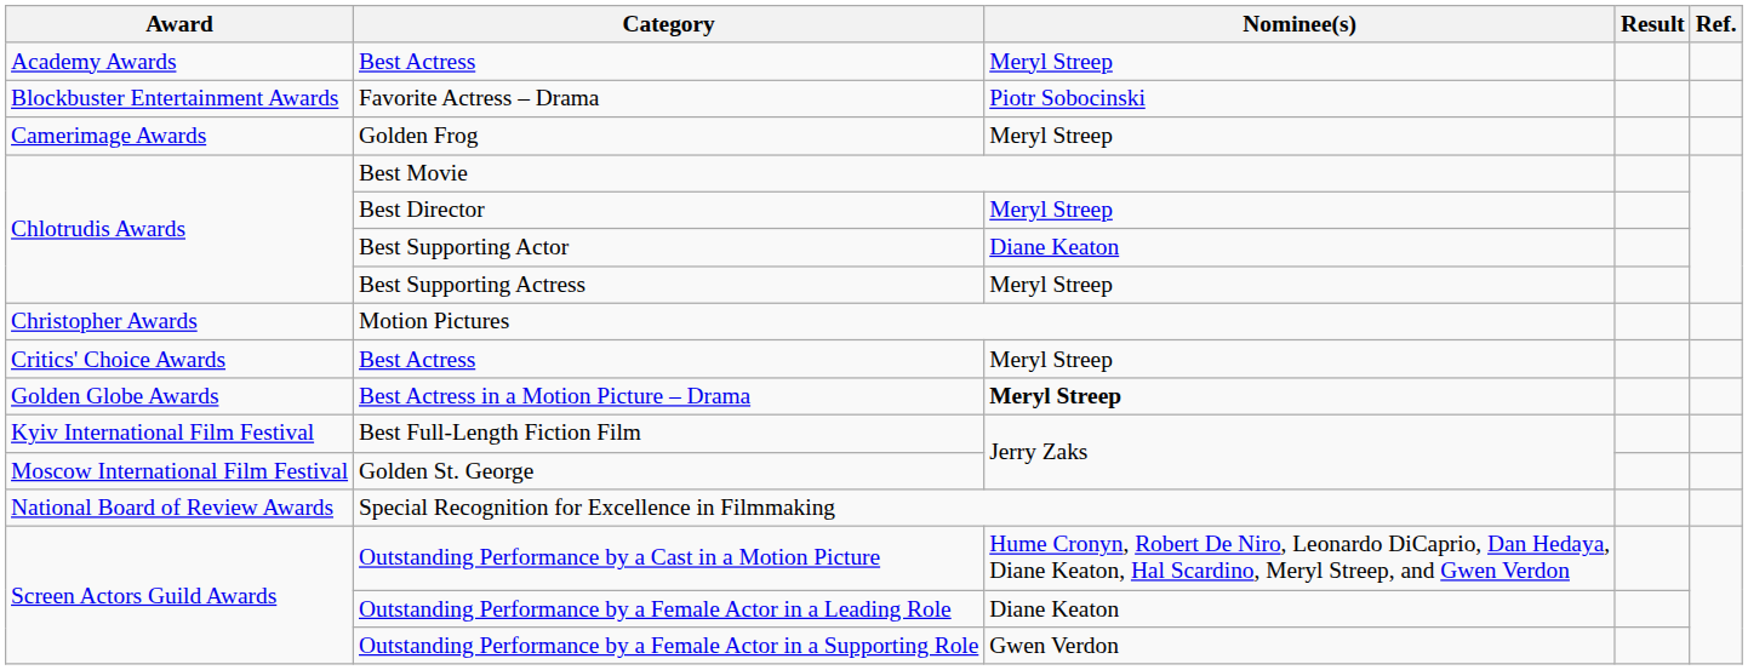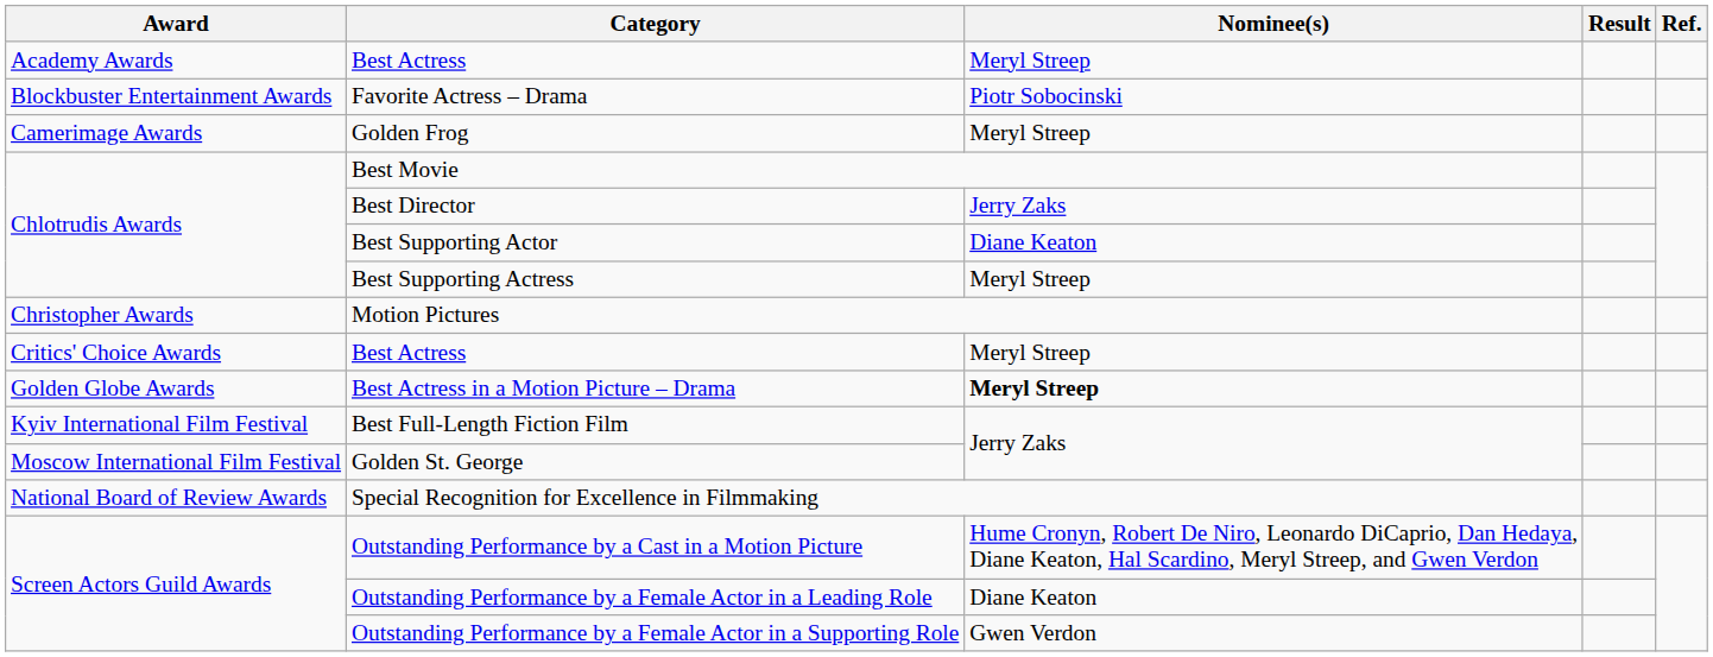 <table class="wikitable plainrowheaders">
 <tr>
 <th>Award</th>
 <th>Category</th>
 <th>Nominee(s)</th>
 <th>Result</th>
 <th>Ref.</th>
 </tr>
 <tr>
 <td><a href='#'>Academy Awards</a></td>
 <td><a href='#'>Best Actress</a></td>
 <td><a href='#'>Meryl Streep</a></td>
 <td></td>
 <td align="center"></td>
 </tr>
 <tr>
 <td><a href='#'>Blockbuster Entertainment Awards</a></td>
 <td>Favorite Actress – Drama</td>
 <td><a href='#'>Piotr Sobocinski</a></td>
 <td></td>
 <td align="center"></td>
 </tr>
 <tr>
 <td><a href='#'>Camerimage Awards</a></td>
 <td>Golden Frog</td>
 <td>Meryl Streep</td>
 <td></td>
 <td align="center"></td>
 </tr>
 <tr>
 <td rowspan="4"><a href='#'>Chlotrudis Awards</a></td>
 <td colspan="2">Best Movie</td>
 <td></td>
 <td align="center" rowspan="4"></td>
 </tr>
 <tr>
 <td>Best Director</td>
-<td><a href='#'>Meryl Streep</a></td>
+<td><a href='#'>Jerry Zaks</a></td>
 <td></td>
 </tr>
 <tr>
 <td>Best Supporting Actor</td>
 <td><a href='#'>Diane Keaton</a></td>
 <td></td>
 </tr>
 <tr>
 <td>Best Supporting Actress</td>
 <td>Meryl Streep</td>
 <td></td>
 </tr>
 <tr>
 <td><a href='#'>Christopher Awards</a></td>
 <td colspan="2">Motion Pictures</td>
 <td></td>
 <td align="center"></td>
 </tr>
 <tr>
 <td><a href='#'>Critics' Choice Awards</a></td>
 <td><a href='#'>Best Actress</a></td>
 <td>Meryl Streep</td>
 <td></td>
 <td align="center"></td>
 </tr>
 <tr>
 <td><a href='#'>Golden Globe Awards</a></td>
 <td><a href='#'>Best Actress in a Motion Picture – Drama</a></td>
 <td><strong>Meryl Streep</strong></td>
 <td></td>
 <td align="center"></td>
 </tr>
 <tr>
 <td><a href='#'>Kyiv International Film Festival</a></td>
 <td>Best Full-Length Fiction Film</td>
 <td rowspan="2">Jerry Zaks</td>
 <td></td>
 <td align="center"></td>
 </tr>
 <tr>
 <td><a href='#'>Moscow International Film Festival</a></td>
 <td>Golden St. George</td>
 <td></td>
 <td align="center"></td>
 </tr>
 <tr>
 <td><a href='#'>National Board of Review Awards</a></td>
 <td colspan="2">Special Recognition for Excellence in Filmmaking</td>
 <td></td>
 <td align="center"></td>
 </tr>
 <tr>
 <td rowspan="3"><a href='#'>Screen Actors Guild Awards</a></td>
 <td><a href='#'>Outstanding Performance by a Cast in a Motion Picture</a></td>
 <td><a href='#'>Hume Cronyn</a>, <a href='#'>Robert De Niro</a>, Leonardo DiCaprio, <a href='#'>Dan Hedaya</a>, <br> Diane Keaton, <a href='#'>Hal Scardino</a>, Meryl Streep, and <a href='#'>Gwen Verdon</a></td>
 <td></td>
 <td align="center" rowspan="3"></td>
 </tr>
 <tr>
 <td><a href='#'>Outstanding Performance by a Female Actor in a Leading Role</a></td>
 <td>Diane Keaton</td>
 <td></td>
 </tr>
 <tr>
 <td><a href='#'>Outstanding Performance by a Female Actor in a Supporting Role</a></td>
 <td>Gwen Verdon</td>
 <td></td>
 </tr>
 </table>
